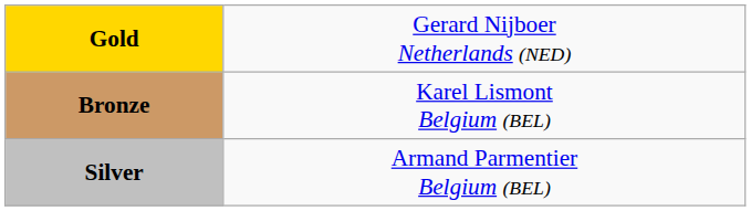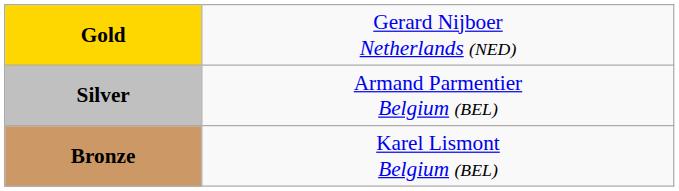 <table class="wikitable" style=" text-align:center; font-size:110%;" width="35%">
 <tr>
 <td bgcolor="gold"><strong>Gold</strong></td>
 <td> <a href='#'>Gerard Nijboer</a><br><em><a href='#'>Netherlands</a> <small>(NED)</small></em></td>
 </tr>
 <tr>
+<td bgcolor="silver"><strong>Silver</strong></td>
+<td> <a href='#'>Armand Parmentier</a><br><em><a href='#'>Belgium</a> <small>(BEL)</small></em></td>
+</tr>
+<tr>
 <td bgcolor="CC9966"><strong>Bronze</strong></td>
 <td> <a href='#'>Karel Lismont</a><br><em><a href='#'>Belgium</a> <small>(BEL)</small></em></td>
 </tr>
-<tr>
-<td bgcolor="silver"><strong>Silver</strong></td>
-<td> <a href='#'>Armand Parmentier</a><br><em><a href='#'>Belgium</a> <small>(BEL)</small></em></td>
-</tr>
 </table>
